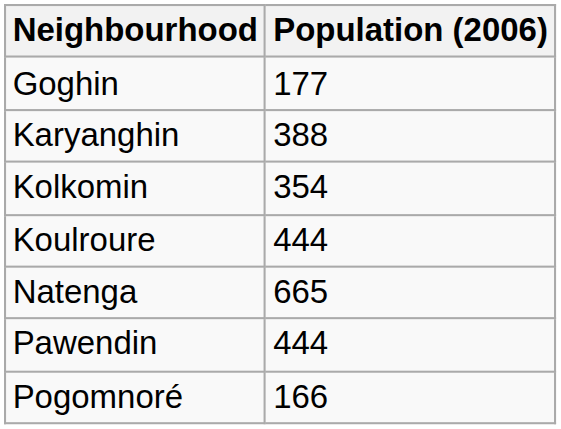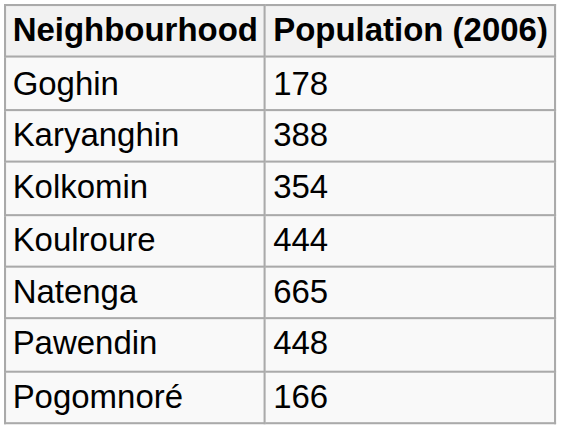 <table class="wikitable">
 <tr>
 <th>Neighbourhood</th>
 <th>Population (2006)</th>
 </tr>
 <tr>
 <td>Goghin</td>
-<td>177</td>
+<td>178</td>
 </tr>
 <tr>
 <td>Karyanghin</td>
 <td>388</td>
 </tr>
 <tr>
 <td>Kolkomin</td>
 <td>354</td>
 </tr>
 <tr>
 <td>Koulroure</td>
 <td>444</td>
 </tr>
 <tr>
 <td>Natenga</td>
 <td>665</td>
 </tr>
 <tr>
 <td>Pawendin</td>
-<td>444</td>
+<td>448</td>
 </tr>
 <tr>
 <td>Pogomnoré</td>
 <td>166</td>
 </tr>
 </table>
